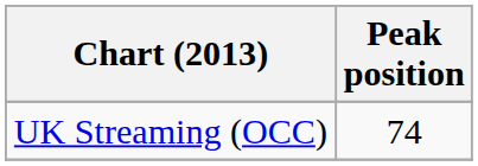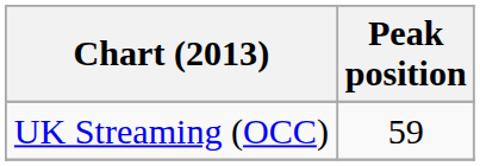 <table class="wikitable sortable">
 <tr>
 <th>Chart (2013)</th>
 <th>Peak<br>position</th>
 </tr>
 <tr>
 </tr>
 <tr>
 </tr>
 <tr>
 </tr>
 <tr>
 </tr>
 <tr>
 <td align="left"><a href='#'>UK Streaming</a> (<a href='#'>OCC</a>)</td>
-<td style="text-align:center;">74</td>
+<td style="text-align:center;">59</td>
 </tr>
 <tr>
 </tr>
 <tr>
 </tr>
 </table>
